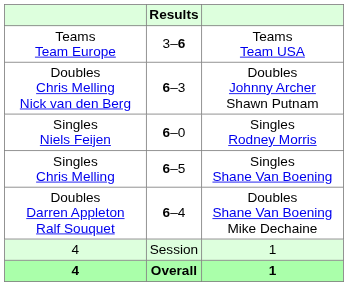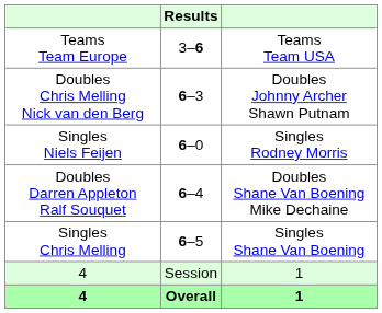 <table border="1" cellpadding="3" style="border-collapse: collapse;">
 <tr bgcolor="#ddffdd">
 <th width="160"></th>
 <th>Results</th>
 <th width="160"></th>
 </tr>
 <tr>
 <td align="center">Teams<br><a href='#'>Team Europe</a></td>
 <td align="center">3–<strong>6</strong></td>
 <td align="center">Teams<br><a href='#'>Team USA</a></td>
 </tr>
 <tr>
 <td align="center">Doubles<br><a href='#'>Chris Melling</a><br><a href='#'>Nick van den Berg</a></td>
 <td align="center"><strong>6</strong>–3</td>
 <td align="center">Doubles<br><a href='#'>Johnny Archer</a><br>Shawn Putnam</td>
 </tr>
 <tr>
 <td align="center">Singles<br><a href='#'>Niels Feijen</a></td>
 <td align="center"><strong>6</strong>–0</td>
 <td align="center">Singles<br><a href='#'>Rodney Morris</a></td>
 </tr>
 <tr>
+<td align="center">Doubles<br><a href='#'>Darren Appleton</a><br><a href='#'>Ralf Souquet</a></td>
+<td align="center"><strong>6</strong>–4</td>
+<td align="center">Doubles<br><a href='#'>Shane Van Boening</a><br>Mike Dechaine</td>
+</tr>
+<tr>
 <td align="center">Singles<br><a href='#'>Chris Melling</a></td>
 <td align="center"><strong>6</strong>–5</td>
 <td align="center">Singles<br><a href='#'>Shane Van Boening</a></td>
-</tr>
-<tr>
-<td align="center">Doubles<br><a href='#'>Darren Appleton</a><br><a href='#'>Ralf Souquet</a></td>
-<td align="center"><strong>6</strong>–4</td>
-<td align="center">Doubles<br><a href='#'>Shane Van Boening</a><br>Mike Dechaine</td>
 </tr>
 <tr bgcolor="#ddffdd">
 <td align="center">4</td>
 <td align="center">Session</td>
 <td align="center">1</td>
 </tr>
 <tr bgcolor="#aaffaa">
 <th align="center">4</th>
 <th align="center">Overall</th>
 <th align="center">1</th>
 </tr>
 </table>
